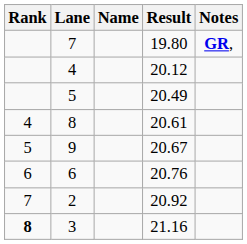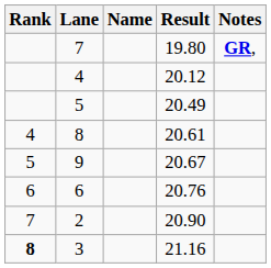 <table class="wikitable sortable" style="text-align:center">
 <tr>
 <th>Rank</th>
 <th>Lane</th>
 <th>Name</th>
 <th>Result</th>
 <th>Notes</th>
 </tr>
 <tr>
 <td></td>
 <td>7</td>
 <td align="left"></td>
 <td>19.80</td>
 <td><strong><a href='#'>GR</a></strong>, </td>
 </tr>
 <tr>
 <td></td>
 <td>4</td>
 <td align="left"></td>
 <td>20.12</td>
 <td></td>
 </tr>
 <tr>
 <td></td>
 <td>5</td>
 <td align="left"></td>
 <td>20.49</td>
 <td></td>
 </tr>
 <tr>
 <td>4</td>
 <td>8</td>
 <td align="left"></td>
 <td>20.61</td>
 <td></td>
 </tr>
 <tr>
 <td>5</td>
 <td>9</td>
 <td align="left"></td>
 <td>20.67</td>
 <td></td>
 </tr>
 <tr>
 <td>6</td>
 <td>6</td>
 <td align="left"></td>
 <td>20.76</td>
 <td></td>
 </tr>
 <tr>
 <td>7</td>
 <td>2</td>
 <td align="left"></td>
-<td>20.92</td>
+<td>20.90</td>
 <td></td>
 </tr>
 <tr>
 <td><strong>8</strong></td>
 <td>3</td>
 <td align="left"></td>
 <td>21.16</td>
 <td></td>
 </tr>
 </table>
